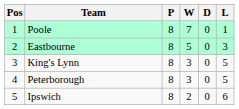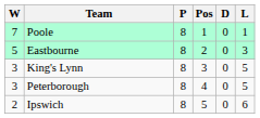 <table class="wikitable" style="font-size: 100%">
 <tr>
-<th width=20>Pos</th>
+<th width=20>W</th>
 <th width=200>Team</th>
 <th width=20>P</th>
-<th width=20>W</th>
+<th width=20>Pos</th>
 <th width=20>D</th>
 <th width=20>L</th>
 </tr>
 <tr align=center style="background: #ADFFD6;">
-<td>1</td>
+<td>7</td>
 <td align="left">Poole</td>
 <td>8</td>
-<td>7</td>
+<td>1</td>
 <td>0</td>
 <td>1</td>
 </tr>
 <tr align=center style="background: #ADFFD6;">
-<td>2</td>
+<td>5</td>
 <td align="left">Eastbourne</td>
 <td>8</td>
-<td>5</td>
+<td>2</td>
 <td>0</td>
 <td>3</td>
 </tr>
 <tr align=center>
 <td>3</td>
 <td align="left">King's Lynn</td>
 <td>8</td>
 <td>3</td>
 <td>0</td>
 <td>5</td>
 </tr>
 <tr align=center>
-<td>4</td>
+<td>3</td>
 <td align="left">Peterborough</td>
 <td>8</td>
-<td>3</td>
+<td>4</td>
 <td>0</td>
 <td>5</td>
 </tr>
 <tr align=center>
-<td>5</td>
+<td>2</td>
 <td align="left">Ipswich</td>
 <td>8</td>
-<td>2</td>
+<td>5</td>
 <td>0</td>
 <td>6</td>
 </tr>
 </table>
